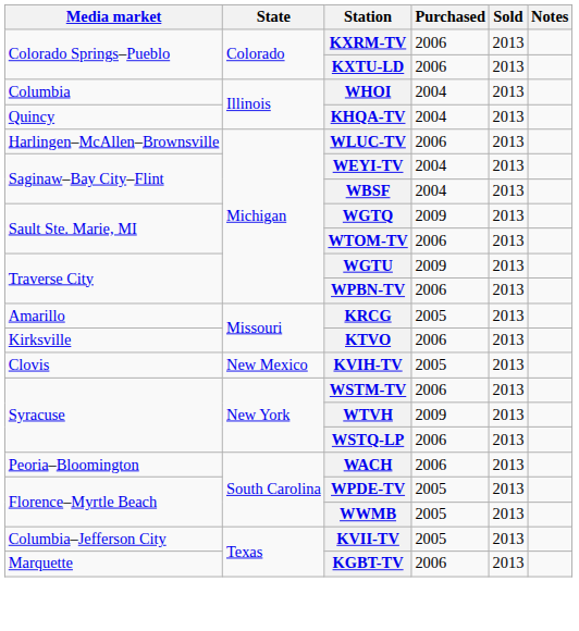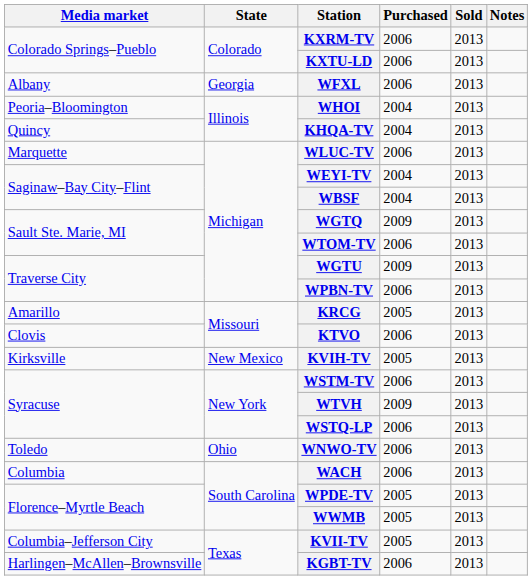 <table class="wikitable sortable">
 <tr>
 <th scope="col"><a href='#'>Media market</a></th>
 <th scope="col">State</th>
 <th scope="col">Station</th>
 <th scope="col">Purchased</th>
 <th scope="col">Sold</th>
 <th scope="col" class="unsortable">Notes</th>
 </tr>
 <tr>
 <td rowspan="2"><a href='#'>Colorado Springs</a>–<a href='#'>Pueblo</a></td>
 <td rowspan="2"><a href='#'>Colorado</a></td>
 <th scope="row"><a href='#'>KXRM-TV</a></th>
 <td>2006</td>
 <td>2013</td>
 <td></td>
 </tr>
 <tr>
 <th scope="row"><a href='#'>KXTU-LD</a></th>
 <td>2006</td>
 <td>2013</td>
 <td></td>
 </tr>
 <tr>
-<td><a href='#'>Columbia</a></td>
+<td><a href='#'>Albany</a></td>
+<td><a href='#'>Georgia</a></td>
+<th scope="row"><a href='#'>WFXL</a></th>
+<td>2006</td>
+<td>2013</td>
+<td></td>
+</tr>
+<tr>
+<td><a href='#'>Peoria</a>–<a href='#'>Bloomington</a></td>
 <td rowspan="2"><a href='#'>Illinois</a></td>
 <th scope="row"><a href='#'>WHOI</a></th>
 <td>2004</td>
 <td>2013</td>
 <td></td>
 </tr>
 <tr>
 <td><a href='#'>Quincy</a></td>
 <th scope="row"><a href='#'>KHQA-TV</a></th>
 <td>2004</td>
 <td>2013</td>
 <td></td>
 </tr>
 <tr>
-<td><a href='#'>Harlingen</a>–<a href='#'>McAllen</a>–<a href='#'>Brownsville</a></td>
+<td><a href='#'>Marquette</a></td>
 <td rowspan="7"><a href='#'>Michigan</a></td>
 <th scope="row"><a href='#'>WLUC-TV</a></th>
 <td>2006</td>
 <td>2013</td>
 <td></td>
 </tr>
 <tr>
 <td rowspan="2"><a href='#'>Saginaw</a>–<a href='#'>Bay City</a>–<a href='#'>Flint</a></td>
 <th scope="row"><a href='#'>WEYI-TV</a></th>
 <td>2004</td>
 <td>2013</td>
 <td></td>
 </tr>
 <tr>
 <th scope="row"><a href='#'>WBSF</a></th>
 <td>2004</td>
 <td>2013</td>
 <td></td>
 </tr>
 <tr>
 <td rowspan="2"><a href='#'>Sault Ste. Marie, MI</a></td>
 <th scope="row"><a href='#'>WGTQ</a></th>
 <td>2009</td>
 <td>2013</td>
 <td></td>
 </tr>
 <tr>
 <th scope="row"><a href='#'>WTOM-TV</a></th>
 <td>2006</td>
 <td>2013</td>
 <td></td>
 </tr>
 <tr>
 <td rowspan="2"><a href='#'>Traverse City</a></td>
 <th scope="row"><a href='#'>WGTU</a></th>
 <td>2009</td>
 <td>2013</td>
 <td></td>
 </tr>
 <tr>
 <th scope="row"><a href='#'>WPBN-TV</a></th>
 <td>2006</td>
 <td>2013</td>
 <td></td>
 </tr>
 <tr>
 <td><a href='#'>Amarillo</a></td>
 <td rowspan="2"><a href='#'>Missouri</a></td>
 <th scope="row"><a href='#'>KRCG</a></th>
 <td>2005</td>
 <td>2013</td>
 <td></td>
 </tr>
 <tr>
-<td><a href='#'>Kirksville</a></td>
+<td><a href='#'>Clovis</a></td>
 <th scope="row"><a href='#'>KTVO</a></th>
 <td>2006</td>
 <td>2013</td>
 <td></td>
 </tr>
 <tr>
-<td><a href='#'>Clovis</a></td>
+<td><a href='#'>Kirksville</a></td>
 <td><a href='#'>New Mexico</a></td>
 <th scope="row"><a href='#'>KVIH-TV</a></th>
 <td>2005</td>
 <td>2013</td>
 <td></td>
 </tr>
 <tr>
 <td rowspan="3"><a href='#'>Syracuse</a></td>
 <td rowspan="3"><a href='#'>New York</a></td>
 <th scope="row"><a href='#'>WSTM-TV</a></th>
 <td>2006</td>
 <td>2013</td>
 <td></td>
 </tr>
 <tr>
 <th scope="row"><a href='#'>WTVH</a></th>
 <td>2009</td>
 <td>2013</td>
 <td></td>
 </tr>
 <tr>
 <th scope="row"><a href='#'>WSTQ-LP</a></th>
 <td>2006</td>
 <td>2013</td>
 <td></td>
 </tr>
 <tr>
-<td><a href='#'>Peoria</a>–<a href='#'>Bloomington</a></td>
+<td><a href='#'>Toledo</a></td>
+<td><a href='#'>Ohio</a></td>
+<th scope="row"><a href='#'>WNWO-TV</a></th>
+<td>2006</td>
+<td>2013</td>
+<td></td>
+</tr>
+<tr>
+<td><a href='#'>Columbia</a></td>
 <td rowspan="3"><a href='#'>South Carolina</a></td>
 <th scope="row"><a href='#'>WACH</a></th>
 <td>2006</td>
 <td>2013</td>
 <td></td>
 </tr>
 <tr>
 <td rowspan="2"><a href='#'>Florence</a>–<a href='#'>Myrtle Beach</a></td>
 <th scope="row"><a href='#'>WPDE-TV</a></th>
 <td>2005</td>
 <td>2013</td>
 <td></td>
 </tr>
 <tr>
 <th scope="row"><a href='#'>WWMB</a></th>
 <td>2005</td>
 <td>2013</td>
 <td></td>
 </tr>
 <tr>
 <td><a href='#'>Columbia</a>–<a href='#'>Jefferson City</a></td>
 <td rowspan="2"><a href='#'>Texas</a></td>
 <th scope="row"><a href='#'>KVII-TV</a></th>
 <td>2005</td>
 <td>2013</td>
 <td></td>
 </tr>
 <tr>
-<td><a href='#'>Marquette</a></td>
+<td><a href='#'>Harlingen</a>–<a href='#'>McAllen</a>–<a href='#'>Brownsville</a></td>
 <th scope="row"><a href='#'>KGBT-TV</a></th>
 <td>2006</td>
 <td>2013</td>
 <td></td>
 </tr>
 </table>
